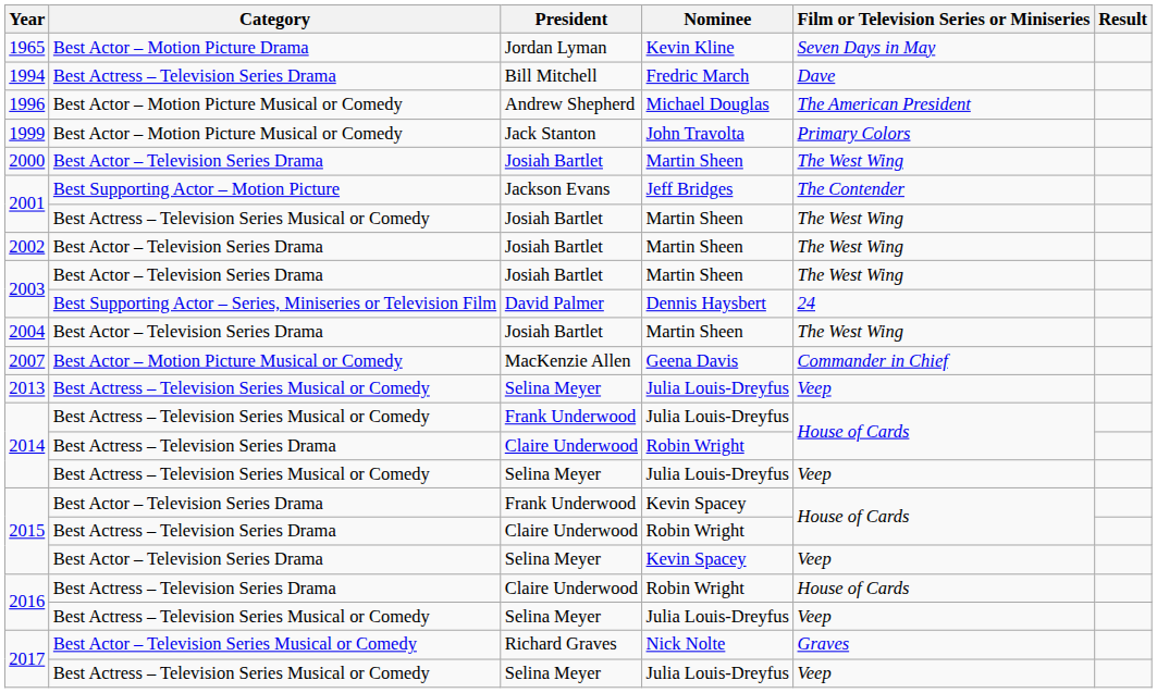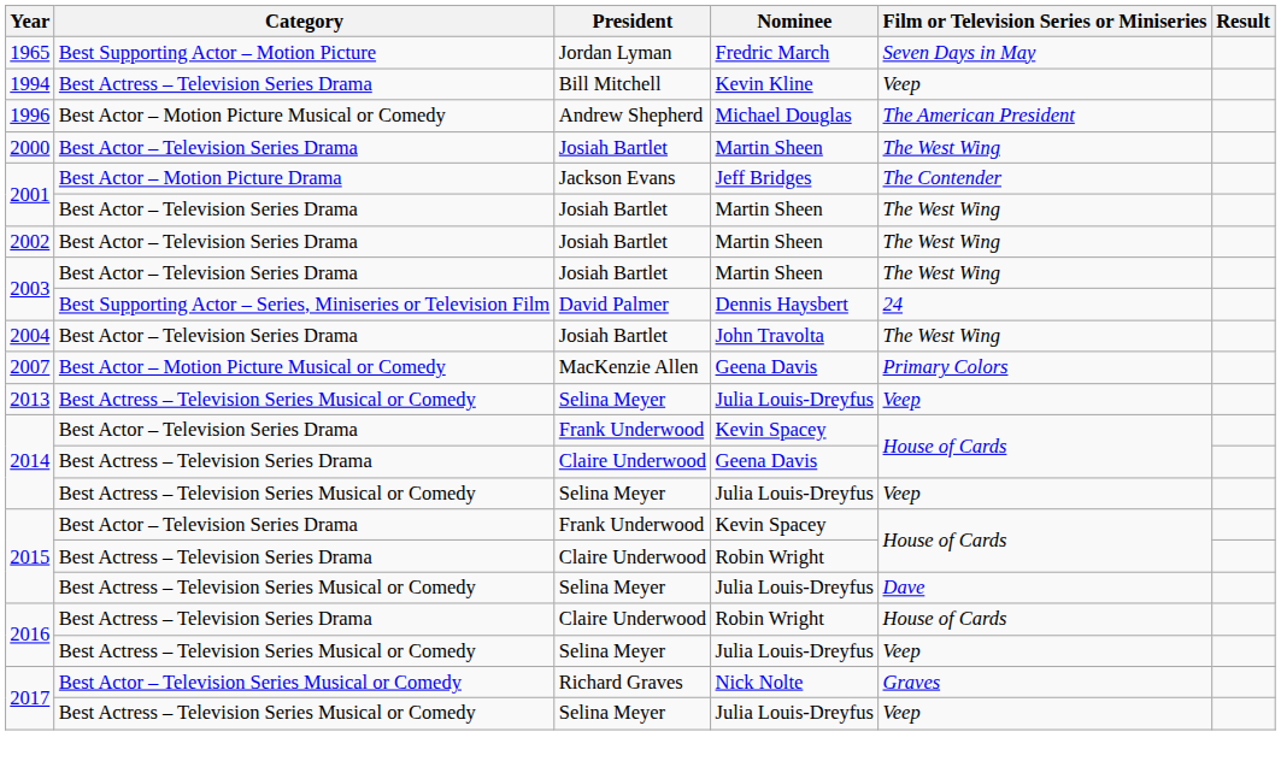 <table class="wikitable sortable">
 <tr>
 <th>Year</th>
 <th>Category</th>
 <th>President</th>
 <th>Nominee</th>
 <th>Film or Television Series or Miniseries</th>
 <th>Result</th>
 </tr>
 <tr>
 <td><a href='#'>1965</a></td>
-<td><a href='#'>Best Actor – Motion Picture Drama</a></td>
+<td><a href='#'>Best Supporting Actor – Motion Picture</a></td>
 <td>Jordan Lyman</td>
-<td><a href='#'>Kevin Kline</a></td>
+<td><a href='#'>Fredric March</a></td>
 <td><em><a href='#'>Seven Days in May</a></em></td>
 <td></td>
 </tr>
 <tr>
 <td><a href='#'>1994</a></td>
 <td><a href='#'>Best Actress – Television Series Drama</a></td>
 <td>Bill Mitchell</td>
-<td><a href='#'>Fredric March</a></td>
-<td><em><a href='#'>Dave</a></em></td>
+<td><a href='#'>Kevin Kline</a></td>
+<td><em>Veep</em></td>
 <td></td>
 </tr>
 <tr>
 <td><a href='#'>1996</a></td>
 <td>Best Actor – Motion Picture Musical or Comedy</td>
 <td>Andrew Shepherd</td>
 <td><a href='#'>Michael Douglas</a></td>
 <td><em><a href='#'>The American President</a></em></td>
-<td></td>
-</tr>
-<tr>
-<td><a href='#'>1999</a></td>
-<td>Best Actor – Motion Picture Musical or Comedy</td>
-<td>Jack Stanton</td>
-<td><a href='#'>John Travolta</a></td>
-<td><em><a href='#'>Primary Colors</a></em></td>
 <td></td>
 </tr>
 <tr>
 <td><a href='#'>2000</a></td>
 <td><a href='#'>Best Actor – Television Series Drama</a></td>
 <td><a href='#'>Josiah Bartlet</a></td>
 <td><a href='#'>Martin Sheen</a></td>
 <td><em><a href='#'>The West Wing</a></em></td>
 <td></td>
 </tr>
 <tr>
 <td rowspan=2><a href='#'>2001</a></td>
-<td><a href='#'>Best Supporting Actor – Motion Picture</a></td>
+<td><a href='#'>Best Actor – Motion Picture Drama</a></td>
 <td>Jackson Evans</td>
 <td><a href='#'>Jeff Bridges</a></td>
 <td><em><a href='#'>The Contender</a></em></td>
 <td></td>
 </tr>
 <tr>
-<td>Best Actress – Television Series Musical or Comedy</td>
+<td>Best Actor – Television Series Drama</td>
 <td>Josiah Bartlet</td>
 <td>Martin Sheen</td>
 <td><em>The West Wing</em></td>
 <td></td>
 </tr>
 <tr>
 <td><a href='#'>2002</a></td>
 <td>Best Actor – Television Series Drama</td>
 <td>Josiah Bartlet</td>
 <td>Martin Sheen</td>
 <td><em>The West Wing</em></td>
 <td></td>
 </tr>
 <tr>
 <td rowspan=2><a href='#'>2003</a></td>
 <td>Best Actor – Television Series Drama</td>
 <td>Josiah Bartlet</td>
 <td>Martin Sheen</td>
 <td><em>The West Wing</em></td>
 <td></td>
 </tr>
 <tr>
 <td><a href='#'>Best Supporting Actor – Series, Miniseries or Television Film</a></td>
 <td><a href='#'>David Palmer</a></td>
 <td><a href='#'>Dennis Haysbert</a></td>
 <td><em><a href='#'>24</a></em></td>
 <td></td>
 </tr>
 <tr>
 <td><a href='#'>2004</a></td>
 <td>Best Actor – Television Series Drama</td>
 <td>Josiah Bartlet</td>
-<td>Martin Sheen</td>
+<td><a href='#'>John Travolta</a></td>
 <td><em>The West Wing</em></td>
 <td></td>
 </tr>
 <tr>
 <td><a href='#'>2007</a></td>
 <td><a href='#'>Best Actor – Motion Picture Musical or Comedy</a></td>
 <td>MacKenzie Allen</td>
 <td><a href='#'>Geena Davis</a></td>
-<td><em><a href='#'>Commander in Chief</a></em></td>
+<td><em><a href='#'>Primary Colors</a></em></td>
 <td></td>
 </tr>
 <tr>
 <td><a href='#'>2013</a></td>
 <td><a href='#'>Best Actress – Television Series Musical or Comedy</a></td>
 <td><a href='#'>Selina Meyer</a></td>
 <td><a href='#'>Julia Louis-Dreyfus</a></td>
 <td><em><a href='#'>Veep</a></em></td>
 <td></td>
 </tr>
 <tr>
 <td rowspan=3><a href='#'>2014</a></td>
-<td>Best Actress – Television Series Musical or Comedy</td>
+<td>Best Actor – Television Series Drama</td>
 <td><a href='#'>Frank Underwood</a></td>
-<td>Julia Louis-Dreyfus</td>
+<td><a href='#'>Kevin Spacey</a></td>
 <td rowspan=2><em><a href='#'>House of Cards</a></em></td>
 <td></td>
 </tr>
 <tr>
 <td>Best Actress – Television Series Drama</td>
 <td><a href='#'>Claire Underwood</a></td>
-<td><a href='#'>Robin Wright</a></td>
+<td><a href='#'>Geena Davis</a></td>
 <td></td>
 </tr>
 <tr>
 <td>Best Actress – Television Series Musical or Comedy</td>
 <td>Selina Meyer</td>
 <td>Julia Louis-Dreyfus</td>
 <td><em>Veep</em></td>
 <td></td>
 </tr>
 <tr>
 <td rowspan=3><a href='#'>2015</a></td>
 <td>Best Actor – Television Series Drama</td>
 <td>Frank Underwood</td>
 <td>Kevin Spacey</td>
 <td rowspan=2><em>House of Cards</em></td>
 <td></td>
 </tr>
 <tr>
 <td>Best Actress – Television Series Drama</td>
 <td>Claire Underwood</td>
 <td>Robin Wright</td>
 <td></td>
 </tr>
 <tr>
-<td>Best Actor – Television Series Drama</td>
+<td>Best Actress – Television Series Musical or Comedy</td>
 <td>Selina Meyer</td>
-<td><a href='#'>Kevin Spacey</a></td>
-<td><em>Veep</em></td>
+<td>Julia Louis-Dreyfus</td>
+<td><em><a href='#'>Dave</a></em></td>
 <td></td>
 </tr>
 <tr>
 <td rowspan=2><a href='#'>2016</a></td>
 <td>Best Actress – Television Series Drama</td>
 <td>Claire Underwood</td>
 <td>Robin Wright</td>
 <td><em>House of Cards</em></td>
 <td></td>
 </tr>
 <tr>
 <td>Best Actress – Television Series Musical or Comedy</td>
 <td>Selina Meyer</td>
 <td>Julia Louis-Dreyfus</td>
 <td><em>Veep</em></td>
 <td></td>
 </tr>
 <tr>
 <td rowspan=2><a href='#'>2017</a></td>
 <td><a href='#'>Best Actor – Television Series Musical or Comedy</a></td>
 <td>Richard Graves</td>
 <td><a href='#'>Nick Nolte</a></td>
 <td><em><a href='#'>Graves</a></em></td>
 <td></td>
 </tr>
 <tr>
 <td>Best Actress – Television Series Musical or Comedy</td>
 <td>Selina Meyer</td>
 <td>Julia Louis-Dreyfus</td>
 <td><em>Veep</em></td>
 <td></td>
 </tr>
 </table>
